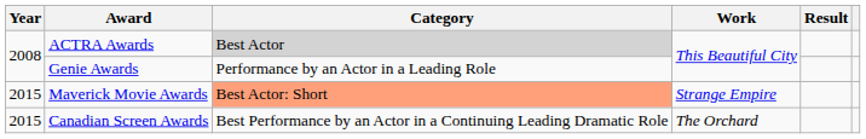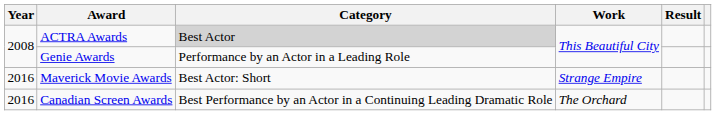 <table class="wikitable">
 <tr>
 <th>Year</th>
 <th>Award</th>
 <th>Category</th>
 <th>Work</th>
 <th>Result</th>
 <th class="unsortable"></th>
 </tr>
 <tr>
 <td rowspan="2">2008</td>
 <td><a href='#'>ACTRA Awards</a></td>
 <td style="background: lightgrey;">Best Actor</td>
 <td rowspan="2"><em><a href='#'>This Beautiful City</a></em></td>
 <td></td>
 <td style="text-align:center;"></td>
 </tr>
 <tr>
 <td><a href='#'>Genie Awards</a></td>
 <td>Performance by an Actor in a Leading Role</td>
 <td></td>
 <td style="text-align:center;"></td>
 </tr>
 <tr>
-<td>2015</td>
+<td>2016</td>
 <td><a href='#'>Maverick Movie Awards</a></td>
-<td style="background: lightsalmon;">Best Actor: Short</td>
+<td>Best Actor: Short</td>
 <td><em><a href='#'>Strange Empire</a></em></td>
 <td></td>
 <td style="text-align:center;"></td>
 </tr>
 <tr>
-<td>2015</td>
+<td>2016</td>
 <td><a href='#'>Canadian Screen Awards</a></td>
 <td>Best Performance by an Actor in a Continuing Leading Dramatic Role</td>
 <td><em>The Orchard</em></td>
 <td></td>
 <td style="text-align:center;"></td>
 </tr>
 </table>
